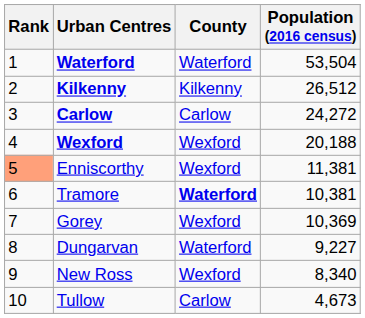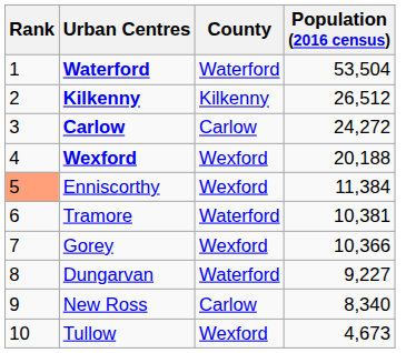 <table class="wikitable">
 <tr>
 <th>Rank</th>
 <th>Urban Centres</th>
 <th>County</th>
 <th>Population<br><small>(<a href='#'>2016 census</a>)</small></th>
 </tr>
 <tr>
 <td align=left>1</td>
 <td><strong><a href='#'>Waterford</a></strong></td>
 <td><a href='#'>Waterford</a></td>
 <td align=right>53,504</td>
 </tr>
 <tr>
 <td align=left>2</td>
 <td><strong><a href='#'>Kilkenny</a></strong></td>
 <td><a href='#'>Kilkenny</a></td>
 <td align=right>26,512</td>
 </tr>
 <tr>
 <td align=left>3</td>
 <td><strong><a href='#'>Carlow</a></strong></td>
 <td><a href='#'>Carlow</a></td>
 <td align=right>24,272</td>
 </tr>
 <tr>
 <td align=left>4</td>
 <td><strong><a href='#'>Wexford</a></strong></td>
 <td><a href='#'>Wexford</a></td>
 <td align=right>20,188</td>
 </tr>
 <tr>
 <td align=left style="background: lightsalmon;">5</td>
 <td><a href='#'>Enniscorthy</a></td>
 <td><a href='#'>Wexford</a></td>
-<td align=right>11,381</td>
+<td align=right>11,384</td>
 </tr>
 <tr>
 <td align=left>6</td>
 <td><a href='#'>Tramore</a></td>
-<td><strong><a href='#'>Waterford</a></strong></td>
+<td><a href='#'>Waterford</a></td>
 <td align=right>10,381</td>
 </tr>
 <tr>
 <td align=left>7</td>
 <td><a href='#'>Gorey</a></td>
 <td><a href='#'>Wexford</a></td>
-<td align=right>10,369</td>
+<td align=right>10,366</td>
 </tr>
 <tr>
 <td align=left>8</td>
 <td><a href='#'>Dungarvan</a></td>
 <td><a href='#'>Waterford</a></td>
 <td align=right>9,227</td>
 </tr>
 <tr>
 <td align=left>9</td>
 <td><a href='#'>New Ross</a></td>
-<td><a href='#'>Wexford</a></td>
+<td><a href='#'>Carlow</a></td>
 <td align=right>8,340</td>
 </tr>
 <tr>
 <td align=left>10</td>
 <td><a href='#'>Tullow</a></td>
-<td><a href='#'>Carlow</a></td>
+<td><a href='#'>Wexford</a></td>
 <td align=right>4,673</td>
 </tr>
 </table>
